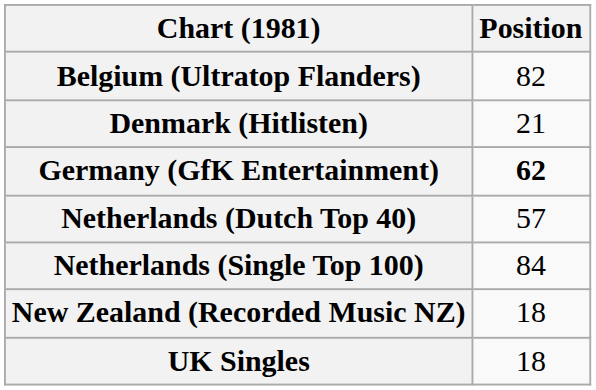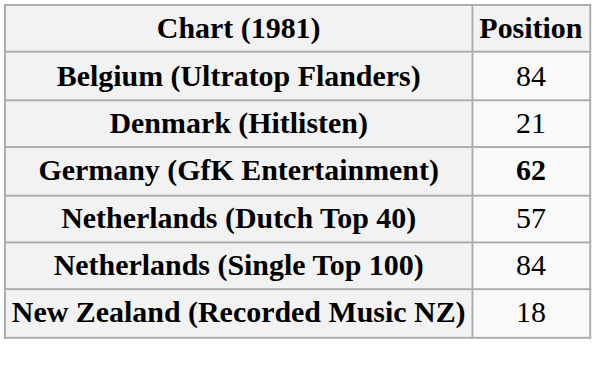 <table class="wikitable sortable plainrowheaders" style="text-align:center">
 <tr>
 <th>Chart (1981)</th>
 <th>Position</th>
 </tr>
 <tr>
 <th scope="row">Belgium (Ultratop Flanders)</th>
-<td>82</td>
+<td>84</td>
 </tr>
 <tr>
 <th scope="row">Denmark (Hitlisten)</th>
 <td>21</td>
 </tr>
 <tr>
 <th scope="row">Germany (GfK Entertainment)</th>
 <td><strong>62</strong></td>
 </tr>
 <tr>
 <th scope="row">Netherlands (Dutch Top 40)</th>
 <td>57</td>
 </tr>
 <tr>
 <th scope="row">Netherlands (Single Top 100)</th>
 <td>84</td>
 </tr>
 <tr>
 <th scope="row">New Zealand (Recorded Music NZ)</th>
 <td>18</td>
 </tr>
-<tr>
-<th scope="row">UK Singles</th>
-<td>18</td>
-</tr>
 </table>
